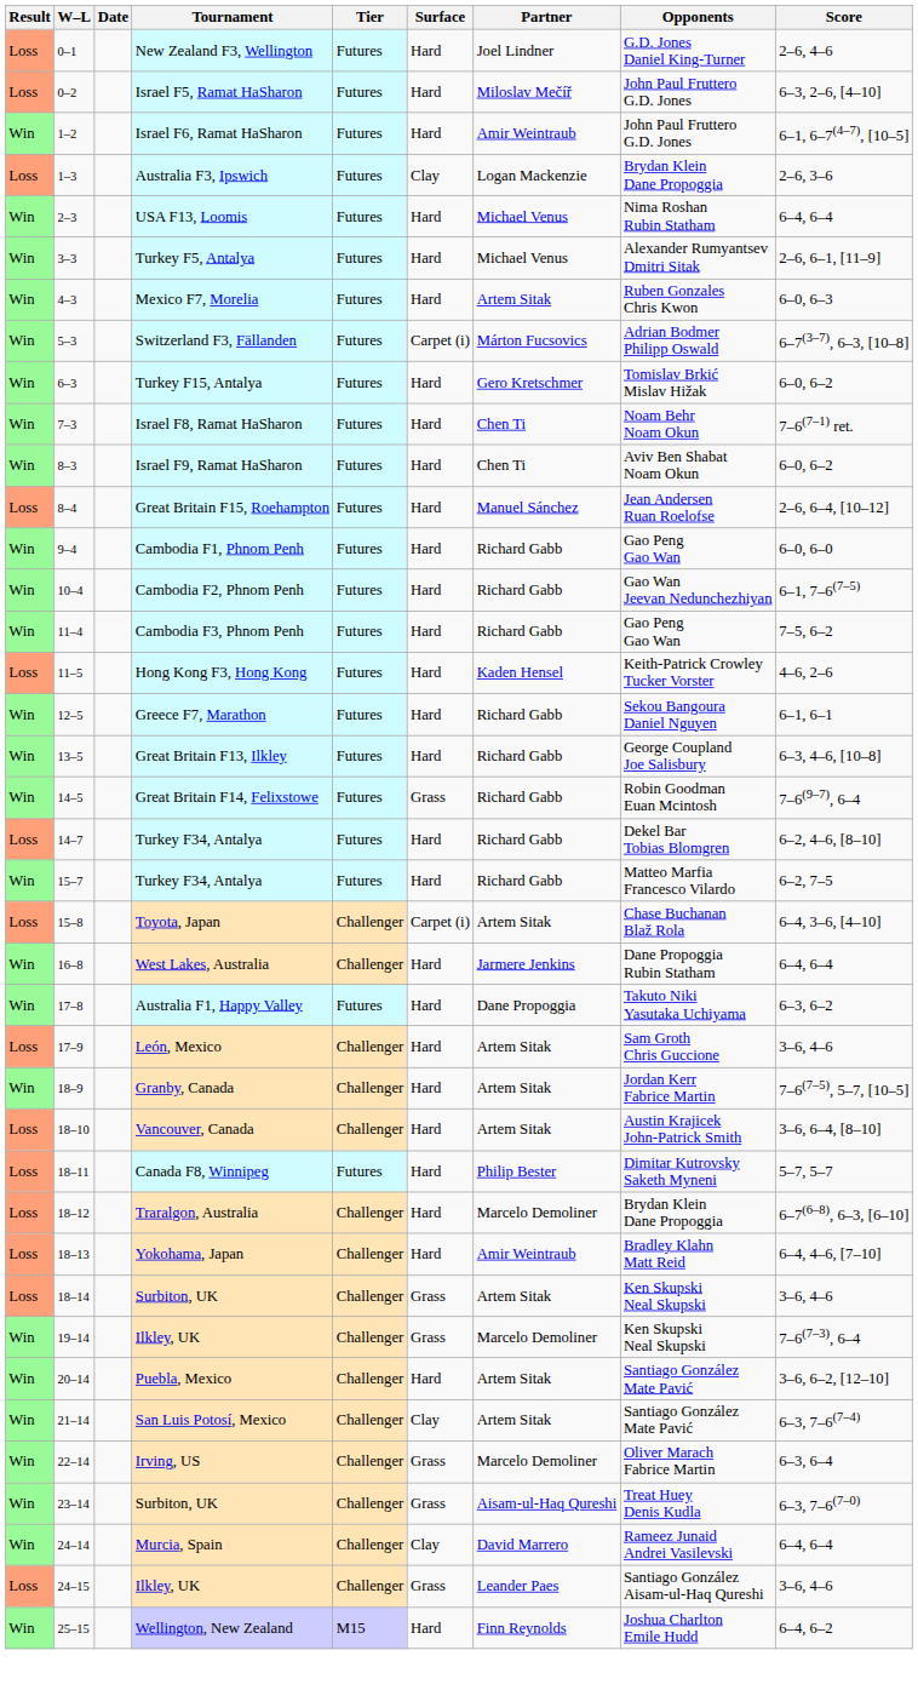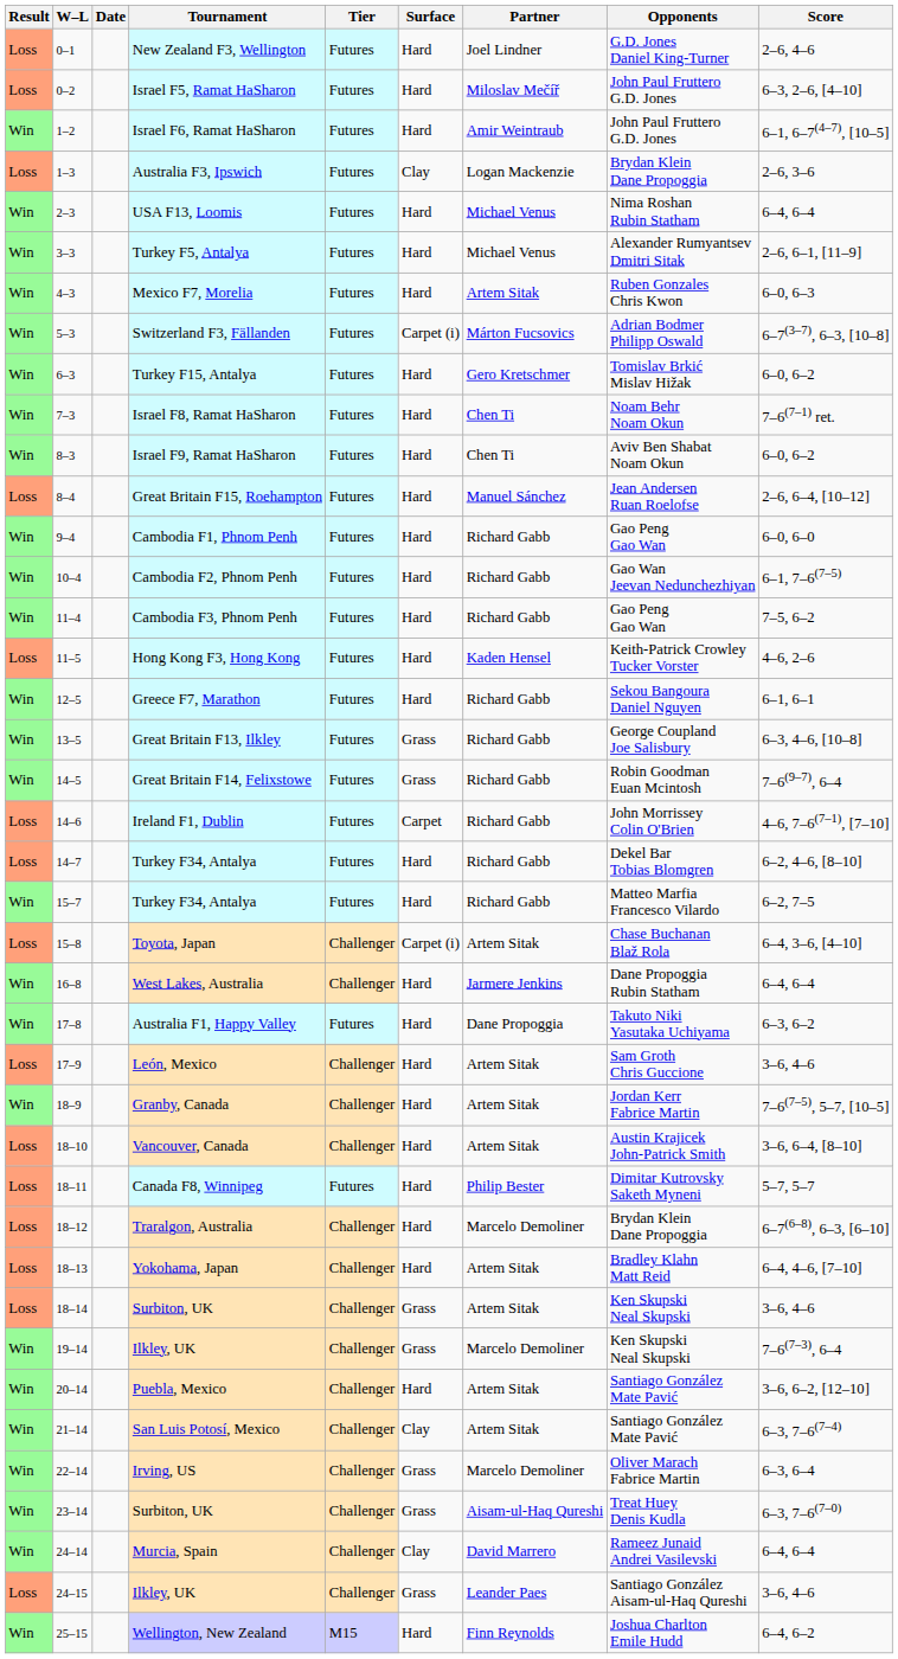 <table class="sortable wikitable">
 <tr>
 <th>Result</th>
 <th class="unsortable">W–L</th>
 <th>Date</th>
 <th>Tournament</th>
 <th>Tier</th>
 <th>Surface</th>
 <th>Partner</th>
 <th>Opponents</th>
 <th class="unsortable">Score</th>
 </tr>
 <tr>
 <td bgcolor=FFA07A>Loss</td>
 <td><small>0–1</small></td>
 <td></td>
 <td style="background:#cffcff;">New Zealand F3, <a href='#'>Wellington</a></td>
 <td style="background:#cffcff;">Futures</td>
 <td>Hard</td>
 <td> Joel Lindner</td>
 <td> <a href='#'>G.D. Jones</a><br> <a href='#'>Daniel King-Turner</a></td>
 <td>2–6, 4–6</td>
 </tr>
 <tr>
 <td bgcolor=FFA07A>Loss</td>
 <td><small>0–2</small></td>
 <td></td>
 <td style="background:#cffcff;">Israel F5, <a href='#'>Ramat HaSharon</a></td>
 <td style="background:#cffcff;">Futures</td>
 <td>Hard</td>
 <td> <a href='#'>Miloslav Mečíř</a></td>
 <td> <a href='#'>John Paul Fruttero</a><br> G.D. Jones</td>
 <td>6–3, 2–6, [4–10]</td>
 </tr>
 <tr>
 <td bgcolor=98FB98>Win</td>
 <td><small>1–2</small></td>
 <td></td>
 <td style="background:#cffcff;">Israel F6, Ramat HaSharon</td>
 <td style="background:#cffcff;">Futures</td>
 <td>Hard</td>
 <td> <a href='#'>Amir Weintraub</a></td>
 <td> John Paul Fruttero<br> G.D. Jones</td>
 <td>6–1, 6–7<sup>(4–7)</sup>, [10–5]</td>
 </tr>
 <tr>
 <td bgcolor=FFA07A>Loss</td>
 <td><small>1–3</small></td>
 <td></td>
 <td style="background:#cffcff;">Australia F3, <a href='#'>Ipswich</a></td>
 <td style="background:#cffcff;">Futures</td>
 <td>Clay</td>
 <td> Logan Mackenzie</td>
 <td> <a href='#'>Brydan Klein</a><br> <a href='#'>Dane Propoggia</a></td>
 <td>2–6, 3–6</td>
 </tr>
 <tr>
 <td bgcolor=98FB98>Win</td>
 <td><small>2–3</small></td>
 <td></td>
 <td style="background:#cffcff;">USA F13, <a href='#'>Loomis</a></td>
 <td style="background:#cffcff;">Futures</td>
 <td>Hard</td>
 <td> <a href='#'>Michael Venus</a></td>
 <td> Nima Roshan<br> <a href='#'>Rubin Statham</a></td>
 <td>6–4, 6–4</td>
 </tr>
 <tr>
 <td bgcolor=98FB98>Win</td>
 <td><small>3–3</small></td>
 <td></td>
 <td style="background:#cffcff;">Turkey F5, <a href='#'>Antalya</a></td>
 <td style="background:#cffcff;">Futures</td>
 <td>Hard</td>
 <td> Michael Venus</td>
 <td> Alexander Rumyantsev<br> <a href='#'>Dmitri Sitak</a></td>
 <td>2–6, 6–1, [11–9]</td>
 </tr>
 <tr>
 <td bgcolor=98FB98>Win</td>
 <td><small>4–3</small></td>
 <td></td>
 <td style="background:#cffcff;">Mexico F7, <a href='#'>Morelia</a></td>
 <td style="background:#cffcff;">Futures</td>
 <td>Hard</td>
 <td> <a href='#'>Artem Sitak</a></td>
 <td> <a href='#'>Ruben Gonzales</a><br> Chris Kwon</td>
 <td>6–0, 6–3</td>
 </tr>
 <tr>
 <td bgcolor=98FB98>Win</td>
 <td><small>5–3</small></td>
 <td></td>
 <td style="background:#cffcff;">Switzerland F3, <a href='#'>Fällanden</a></td>
 <td style="background:#cffcff;">Futures</td>
 <td>Carpet (i)</td>
 <td> <a href='#'>Márton Fucsovics</a></td>
 <td> <a href='#'>Adrian Bodmer</a><br> <a href='#'>Philipp Oswald</a></td>
 <td>6–7<sup>(3–7)</sup>, 6–3, [10–8]</td>
 </tr>
 <tr>
 <td bgcolor=98FB98>Win</td>
 <td><small>6–3</small></td>
 <td></td>
 <td style="background:#cffcff;">Turkey F15, Antalya</td>
 <td style="background:#cffcff;">Futures</td>
 <td>Hard</td>
 <td> <a href='#'>Gero Kretschmer</a></td>
 <td> <a href='#'>Tomislav Brkić</a><br> Mislav Hižak</td>
 <td>6–0, 6–2</td>
 </tr>
 <tr>
 <td bgcolor=98FB98>Win</td>
 <td><small>7–3</small></td>
 <td></td>
 <td style="background:#cffcff;">Israel F8, Ramat HaSharon</td>
 <td style="background:#cffcff;">Futures</td>
 <td>Hard</td>
 <td> <a href='#'>Chen Ti</a></td>
 <td> <a href='#'>Noam Behr</a><br> <a href='#'>Noam Okun</a></td>
 <td>7–6<sup>(7–1)</sup> ret.</td>
 </tr>
 <tr>
 <td bgcolor=98FB98>Win</td>
 <td><small>8–3</small></td>
 <td></td>
 <td style="background:#cffcff;">Israel F9, Ramat HaSharon</td>
 <td style="background:#cffcff;">Futures</td>
 <td>Hard</td>
 <td> Chen Ti</td>
 <td> Aviv Ben Shabat<br> Noam Okun</td>
 <td>6–0, 6–2</td>
 </tr>
 <tr>
 <td bgcolor=FFA07A>Loss</td>
 <td><small>8–4</small></td>
 <td></td>
 <td style="background:#cffcff;">Great Britain F15, <a href='#'>Roehampton</a></td>
 <td style="background:#cffcff;">Futures</td>
 <td>Hard</td>
 <td> <a href='#'>Manuel Sánchez</a></td>
 <td> <a href='#'>Jean Andersen</a><br> <a href='#'>Ruan Roelofse</a></td>
 <td>2–6, 6–4, [10–12]</td>
 </tr>
 <tr>
 <td bgcolor=98FB98>Win</td>
 <td><small>9–4</small></td>
 <td></td>
 <td style="background:#cffcff;">Cambodia F1, <a href='#'>Phnom Penh</a></td>
 <td style="background:#cffcff;">Futures</td>
 <td>Hard</td>
 <td> Richard Gabb</td>
 <td> Gao Peng<br> <a href='#'>Gao Wan</a></td>
 <td>6–0, 6–0</td>
 </tr>
 <tr>
 <td bgcolor=98FB98>Win</td>
 <td><small>10–4</small></td>
 <td></td>
 <td style="background:#cffcff;">Cambodia F2, Phnom Penh</td>
 <td style="background:#cffcff;">Futures</td>
 <td>Hard</td>
 <td> Richard Gabb</td>
 <td> Gao Wan<br> <a href='#'>Jeevan Nedunchezhiyan</a></td>
 <td>6–1, 7–6<sup>(7–5)</sup></td>
 </tr>
 <tr>
 <td bgcolor=98FB98>Win</td>
 <td><small>11–4</small></td>
 <td></td>
 <td style="background:#cffcff;">Cambodia F3, Phnom Penh</td>
 <td style="background:#cffcff;">Futures</td>
 <td>Hard</td>
 <td> Richard Gabb</td>
 <td> Gao Peng<br> Gao Wan</td>
 <td>7–5, 6–2</td>
 </tr>
 <tr>
 <td bgcolor=FFA07A>Loss</td>
 <td><small>11–5</small></td>
 <td></td>
 <td style="background:#cffcff;">Hong Kong F3, <a href='#'>Hong Kong</a></td>
 <td style="background:#cffcff;">Futures</td>
 <td>Hard</td>
 <td> <a href='#'>Kaden Hensel</a></td>
 <td> Keith-Patrick Crowley<br> <a href='#'>Tucker Vorster</a></td>
 <td>4–6, 2–6</td>
 </tr>
 <tr>
 <td bgcolor=98FB98>Win</td>
 <td><small>12–5</small></td>
 <td></td>
 <td style="background:#cffcff;">Greece F7, <a href='#'>Marathon</a></td>
 <td style="background:#cffcff;">Futures</td>
 <td>Hard</td>
 <td> Richard Gabb</td>
 <td> <a href='#'>Sekou Bangoura</a><br> <a href='#'>Daniel Nguyen</a></td>
 <td>6–1, 6–1</td>
 </tr>
 <tr>
 <td bgcolor=98FB98>Win</td>
 <td><small>13–5</small></td>
 <td></td>
 <td style="background:#cffcff;">Great Britain F13, <a href='#'>Ilkley</a></td>
 <td style="background:#cffcff;">Futures</td>
-<td>Hard</td>
+<td>Grass</td>
 <td> Richard Gabb</td>
 <td> George Coupland<br> <a href='#'>Joe Salisbury</a></td>
 <td>6–3, 4–6, [10–8]</td>
 </tr>
 <tr>
 <td bgcolor=98FB98>Win</td>
 <td><small>14–5</small></td>
 <td></td>
 <td style="background:#cffcff;">Great Britain F14, <a href='#'>Felixstowe</a></td>
 <td style="background:#cffcff;">Futures</td>
 <td>Grass</td>
 <td> Richard Gabb</td>
 <td> Robin Goodman<br> Euan Mcintosh</td>
 <td>7–6<sup>(9–7)</sup>, 6–4</td>
+</tr>
+<tr>
+<td bgcolor=FFA07A>Loss</td>
+<td><small>14–6</small></td>
+<td></td>
+<td style="background:#cffcff;">Ireland F1, <a href='#'>Dublin</a></td>
+<td style="background:#cffcff;">Futures</td>
+<td>Carpet</td>
+<td> Richard Gabb</td>
+<td> John Morrissey<br> <a href='#'>Colin O'Brien</a></td>
+<td>4–6, 7–6<sup>(7–1)</sup>, [7–10]</td>
 </tr>
 <tr>
 <td bgcolor=FFA07A>Loss</td>
 <td><small>14–7</small></td>
 <td></td>
 <td style="background:#cffcff;">Turkey F34, Antalya</td>
 <td style="background:#cffcff;">Futures</td>
 <td>Hard</td>
 <td> Richard Gabb</td>
 <td> Dekel Bar<br> <a href='#'>Tobias Blomgren</a></td>
 <td>6–2, 4–6, [8–10]</td>
 </tr>
 <tr>
 <td bgcolor=98FB98>Win</td>
 <td><small>15–7</small></td>
 <td></td>
 <td style="background:#cffcff;">Turkey F34, Antalya</td>
 <td style="background:#cffcff;">Futures</td>
 <td>Hard</td>
 <td> Richard Gabb</td>
 <td> Matteo Marfia<br> Francesco Vilardo</td>
 <td>6–2, 7–5</td>
 </tr>
 <tr>
 <td bgcolor=FFA07A>Loss</td>
 <td><small>15–8</small></td>
 <td><a href='#'></a></td>
 <td style="background:moccasin;"><a href='#'>Toyota</a>, Japan</td>
 <td style="background:moccasin;">Challenger</td>
 <td>Carpet (i)</td>
 <td> Artem Sitak</td>
 <td> <a href='#'>Chase Buchanan</a><br> <a href='#'>Blaž Rola</a></td>
 <td>6–4, 3–6, [4–10]</td>
 </tr>
 <tr>
 <td bgcolor=98FB98>Win</td>
 <td><small>16–8</small></td>
 <td><a href='#'></a></td>
 <td style="background:moccasin;"><a href='#'>West Lakes</a>, Australia</td>
 <td style="background:moccasin;">Challenger</td>
 <td>Hard</td>
 <td> <a href='#'>Jarmere Jenkins</a></td>
 <td> Dane Propoggia<br> Rubin Statham</td>
 <td>6–4, 6–4</td>
 </tr>
 <tr>
 <td bgcolor=98FB98>Win</td>
 <td><small>17–8</small></td>
 <td></td>
 <td style="background:#cffcff;">Australia F1, <a href='#'>Happy Valley</a></td>
 <td style="background:#cffcff;">Futures</td>
 <td>Hard</td>
 <td> Dane Propoggia</td>
 <td> <a href='#'>Takuto Niki</a><br> <a href='#'>Yasutaka Uchiyama</a></td>
 <td>6–3, 6–2</td>
 </tr>
 <tr>
 <td bgcolor=FFA07A>Loss</td>
 <td><small>17–9</small></td>
 <td><a href='#'></a></td>
 <td style="background:moccasin;"><a href='#'>León</a>, Mexico</td>
 <td style="background:moccasin;">Challenger</td>
 <td>Hard</td>
 <td> Artem Sitak</td>
 <td> <a href='#'>Sam Groth</a><br> <a href='#'>Chris Guccione</a></td>
 <td>3–6, 4–6</td>
 </tr>
 <tr>
 <td bgcolor=98FB98>Win</td>
 <td><small>18–9</small></td>
 <td><a href='#'></a></td>
 <td style="background:moccasin;"><a href='#'>Granby</a>, Canada</td>
 <td style="background:moccasin;">Challenger</td>
 <td>Hard</td>
 <td> Artem Sitak</td>
 <td> <a href='#'>Jordan Kerr</a><br> <a href='#'>Fabrice Martin</a></td>
 <td>7–6<sup>(7–5)</sup>, 5–7, [10–5]</td>
 </tr>
 <tr>
 <td bgcolor=FFA07A>Loss</td>
 <td><small>18–10</small></td>
 <td><a href='#'></a></td>
 <td style="background:moccasin;"><a href='#'>Vancouver</a>, Canada</td>
 <td style="background:moccasin;">Challenger</td>
 <td>Hard</td>
 <td> Artem Sitak</td>
 <td> <a href='#'>Austin Krajicek</a><br> <a href='#'>John-Patrick Smith</a></td>
 <td>3–6, 6–4, [8–10]</td>
 </tr>
 <tr>
 <td bgcolor=FFA07A>Loss</td>
 <td><small>18–11</small></td>
 <td></td>
 <td style="background:#cffcff;">Canada F8, <a href='#'>Winnipeg</a></td>
 <td style="background:#cffcff;">Futures</td>
 <td>Hard</td>
 <td> <a href='#'>Philip Bester</a></td>
 <td> <a href='#'>Dimitar Kutrovsky</a><br> <a href='#'>Saketh Myneni</a></td>
 <td>5–7, 5–7</td>
 </tr>
 <tr>
 <td bgcolor=FFA07A>Loss</td>
 <td><small>18–12</small></td>
 <td><a href='#'></a></td>
 <td style="background:moccasin;"><a href='#'>Traralgon</a>, Australia</td>
 <td style="background:moccasin;">Challenger</td>
 <td>Hard</td>
 <td> Marcelo Demoliner</td>
 <td> Brydan Klein<br> Dane Propoggia</td>
 <td>6–7<sup>(6–8)</sup>, 6–3, [6–10]</td>
 </tr>
 <tr>
 <td bgcolor=FFA07A>Loss</td>
 <td><small>18–13</small></td>
 <td><a href='#'></a></td>
 <td style="background:moccasin;"><a href='#'>Yokohama</a>, Japan</td>
 <td style="background:moccasin;">Challenger</td>
 <td>Hard</td>
-<td> <a href='#'>Amir Weintraub</a></td>
+<td> Artem Sitak</td>
 <td> <a href='#'>Bradley Klahn</a><br> <a href='#'>Matt Reid</a></td>
 <td>6–4, 4–6, [7–10]</td>
 </tr>
 <tr>
 <td bgcolor=FFA07A>Loss</td>
 <td><small>18–14</small></td>
 <td><a href='#'></a></td>
 <td style="background:moccasin;"><a href='#'>Surbiton</a>, UK</td>
 <td style="background:moccasin;">Challenger</td>
 <td>Grass</td>
 <td> Artem Sitak</td>
 <td> <a href='#'>Ken Skupski</a><br> <a href='#'>Neal Skupski</a></td>
 <td>3–6, 4–6</td>
 </tr>
 <tr>
 <td bgcolor=98FB98>Win</td>
 <td><small>19–14</small></td>
 <td><a href='#'></a></td>
 <td style="background:moccasin;"><a href='#'>Ilkley</a>, UK</td>
 <td style="background:moccasin;">Challenger</td>
 <td>Grass</td>
 <td> Marcelo Demoliner</td>
 <td> Ken Skupski<br> Neal Skupski</td>
 <td>7–6<sup>(7–3)</sup>, 6–4</td>
 </tr>
 <tr>
 <td bgcolor=98FB98>Win</td>
 <td><small>20–14</small></td>
 <td><a href='#'></a></td>
 <td style="background:moccasin;"><a href='#'>Puebla</a>, Mexico</td>
 <td style="background:moccasin;">Challenger</td>
 <td>Hard</td>
 <td> Artem Sitak</td>
 <td> <a href='#'>Santiago González</a><br> <a href='#'>Mate Pavić</a></td>
 <td>3–6, 6–2, [12–10]</td>
 </tr>
 <tr>
 <td bgcolor=98FB98>Win</td>
 <td><small>21–14</small></td>
 <td><a href='#'></a></td>
 <td style="background:moccasin;"><a href='#'>San Luis Potosí</a>, Mexico</td>
 <td style="background:moccasin;">Challenger</td>
 <td>Clay</td>
 <td> Artem Sitak</td>
 <td> Santiago González<br> Mate Pavić</td>
 <td>6–3, 7–6<sup>(7–4)</sup></td>
 </tr>
 <tr>
 <td bgcolor=98FB98>Win</td>
 <td><small>22–14</small></td>
 <td><a href='#'></a></td>
 <td style="background:moccasin;"><a href='#'>Irving</a>, US</td>
 <td style="background:moccasin;">Challenger</td>
 <td>Grass</td>
 <td> Marcelo Demoliner</td>
 <td> <a href='#'>Oliver Marach</a><br> Fabrice Martin</td>
 <td>6–3, 6–4</td>
 </tr>
 <tr>
 <td bgcolor=98FB98>Win</td>
 <td><small>23–14</small></td>
 <td><a href='#'></a></td>
 <td style="background:moccasin;">Surbiton, UK</td>
 <td style="background:moccasin;">Challenger</td>
 <td>Grass</td>
 <td> <a href='#'>Aisam-ul-Haq Qureshi</a></td>
 <td> <a href='#'>Treat Huey</a><br> <a href='#'>Denis Kudla</a></td>
 <td>6–3, 7–6<sup>(7–0)</sup></td>
 </tr>
 <tr>
 <td bgcolor=98FB98>Win</td>
 <td><small>24–14</small></td>
 <td><a href='#'></a></td>
 <td style="background:moccasin;"><a href='#'>Murcia</a>, Spain</td>
 <td style="background:moccasin;">Challenger</td>
 <td>Clay</td>
 <td> <a href='#'>David Marrero</a></td>
 <td> <a href='#'>Rameez Junaid</a> <br> <a href='#'>Andrei Vasilevski</a></td>
 <td>6–4, 6–4</td>
 </tr>
 <tr>
 <td bgcolor=FFA07A>Loss</td>
 <td><small>24–15</small></td>
 <td><a href='#'></a></td>
 <td style="background:moccasin;"><a href='#'>Ilkley</a>, UK</td>
 <td style="background:moccasin;">Challenger</td>
 <td>Grass</td>
 <td> <a href='#'>Leander Paes</a></td>
 <td> Santiago González <br> Aisam-ul-Haq Qureshi</td>
 <td>3–6, 4–6</td>
 </tr>
 <tr>
 <td bgcolor=98FB98>Win</td>
 <td><small>25–15</small></td>
 <td></td>
 <td style="background:#ccccff;"><a href='#'>Wellington</a>, New Zealand</td>
 <td style="background:#ccccff;">M15</td>
 <td>Hard</td>
 <td> <a href='#'>Finn Reynolds</a></td>
 <td> <a href='#'>Joshua Charlton</a> <br> <a href='#'>Emile Hudd</a></td>
 <td>6–4, 6–2</td>
 </tr>
 </table>
